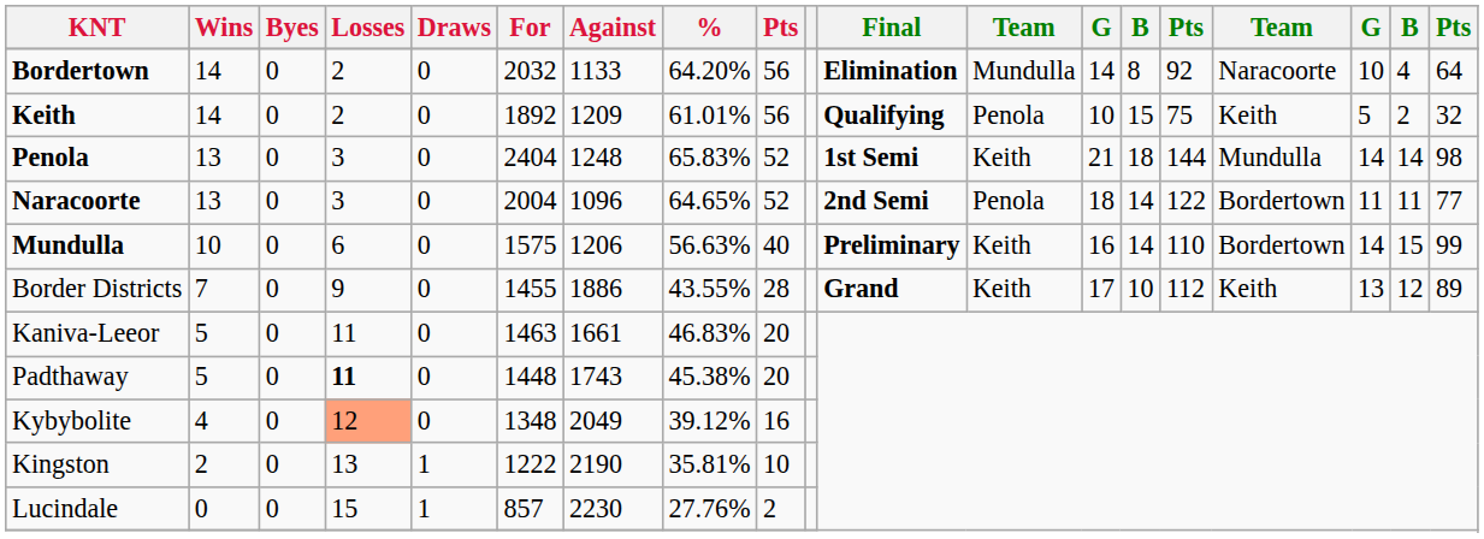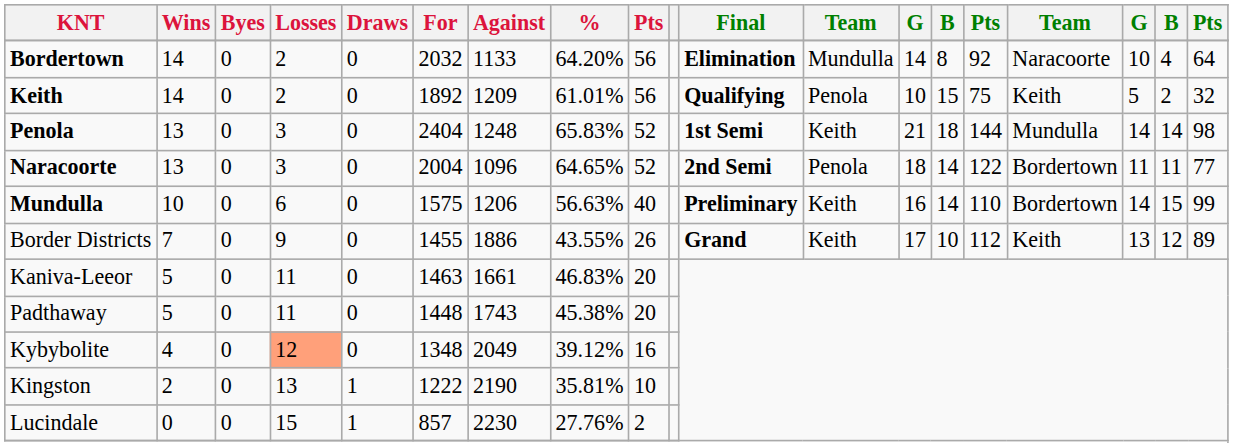 <table style="font-size: 85%; text-align: left;" class="wikitable">
 <tr>
 <th style="color:crimson">KNT</th>
 <th style="color:crimson">Wins</th>
 <th style="color:crimson">Byes</th>
 <th style="color:crimson">Losses</th>
 <th style="color:crimson">Draws</th>
 <th style="color:crimson">For</th>
 <th style="color:crimson">Against</th>
 <th style="color:crimson">%</th>
 <th style="color:crimson">Pts</th>
 <th></th>
 <th style="color:green">Final</th>
 <th style="color:green">Team</th>
 <th style="color:green">G</th>
 <th style="color:green">B</th>
 <th style="color:green">Pts</th>
 <th style="color:green">Team</th>
 <th style="color:green">G</th>
 <th style="color:green">B</th>
 <th style="color:green">Pts</th>
 </tr>
 <tr>
 </tr>
 <tr>
 </tr>
 <tr>
 <td><strong>	Bordertown	</strong></td>
 <td>14</td>
 <td>0</td>
 <td>2</td>
 <td>0</td>
 <td>2032</td>
 <td>1133</td>
 <td>64.20%</td>
 <td>56</td>
 <td></td>
 <td><strong>Elimination</strong></td>
 <td>Mundulla</td>
 <td>14</td>
 <td>8</td>
 <td>92</td>
 <td>Naracoorte</td>
 <td>10</td>
 <td>4</td>
 <td>64</td>
 </tr>
 <tr>
 <td><strong>	Keith	</strong></td>
 <td>14</td>
 <td>0</td>
 <td>2</td>
 <td>0</td>
 <td>1892</td>
 <td>1209</td>
 <td>61.01%</td>
 <td>56</td>
 <td></td>
 <td><strong>Qualifying</strong></td>
 <td>Penola</td>
 <td>10</td>
 <td>15</td>
 <td>75</td>
 <td>Keith</td>
 <td>5</td>
 <td>2</td>
 <td>32</td>
 </tr>
 <tr>
 <td><strong>	Penola	</strong></td>
 <td>13</td>
 <td>0</td>
 <td>3</td>
 <td>0</td>
 <td>2404</td>
 <td>1248</td>
 <td>65.83%</td>
 <td>52</td>
 <td></td>
 <td><strong>1st Semi</strong></td>
 <td>Keith</td>
 <td>21</td>
 <td>18</td>
 <td>144</td>
 <td>Mundulla</td>
 <td>14</td>
 <td>14</td>
 <td>98</td>
 </tr>
 <tr>
 <td><strong>	Naracoorte	</strong></td>
 <td>13</td>
 <td>0</td>
 <td>3</td>
 <td>0</td>
 <td>2004</td>
 <td>1096</td>
 <td>64.65%</td>
 <td>52</td>
 <td></td>
 <td><strong>2nd Semi</strong></td>
 <td>Penola</td>
 <td>18</td>
 <td>14</td>
 <td>122</td>
 <td>Bordertown</td>
 <td>11</td>
 <td>11</td>
 <td>77</td>
 </tr>
 <tr>
 <td><strong>	Mundulla	</strong></td>
 <td>10</td>
 <td>0</td>
 <td>6</td>
 <td>0</td>
 <td>1575</td>
 <td>1206</td>
 <td>56.63%</td>
 <td>40</td>
 <td></td>
 <td><strong>Preliminary</strong></td>
 <td>Keith</td>
 <td>16</td>
 <td>14</td>
 <td>110</td>
 <td>Bordertown</td>
 <td>14</td>
 <td>15</td>
 <td>99</td>
 </tr>
 <tr>
 <td>Border Districts</td>
 <td>7</td>
 <td>0</td>
 <td>9</td>
 <td>0</td>
 <td>1455</td>
 <td>1886</td>
 <td>43.55%</td>
-<td>28</td>
+<td>26</td>
 <td></td>
 <td><strong>Grand</strong></td>
 <td>Keith</td>
 <td>17</td>
 <td>10</td>
 <td>112</td>
 <td>Keith</td>
 <td>13</td>
 <td>12</td>
 <td>89</td>
 </tr>
 <tr>
 <td>Kaniva-Leeor</td>
 <td>5</td>
 <td>0</td>
 <td>11</td>
 <td>0</td>
 <td>1463</td>
 <td>1661</td>
 <td>46.83%</td>
 <td>20</td>
 <td></td>
 </tr>
 <tr>
 <td>Padthaway</td>
 <td>5</td>
 <td>0</td>
-<td><strong>11</strong></td>
+<td>11</td>
 <td>0</td>
 <td>1448</td>
 <td>1743</td>
 <td>45.38%</td>
 <td>20</td>
 <td></td>
 </tr>
 <tr>
 <td>Kybybolite</td>
 <td>4</td>
 <td>0</td>
 <td style="background: lightsalmon;">12</td>
 <td>0</td>
 <td>1348</td>
 <td>2049</td>
 <td>39.12%</td>
 <td>16</td>
 <td></td>
 </tr>
 <tr>
 <td>Kingston</td>
 <td>2</td>
 <td>0</td>
 <td>13</td>
 <td>1</td>
 <td>1222</td>
 <td>2190</td>
 <td>35.81%</td>
 <td>10</td>
 <td></td>
 </tr>
 <tr>
 <td>Lucindale</td>
 <td>0</td>
 <td>0</td>
 <td>15</td>
 <td>1</td>
 <td>857</td>
 <td>2230</td>
 <td>27.76%</td>
 <td>2</td>
 <td></td>
 </tr>
 <tr>
 </tr>
 </table>
